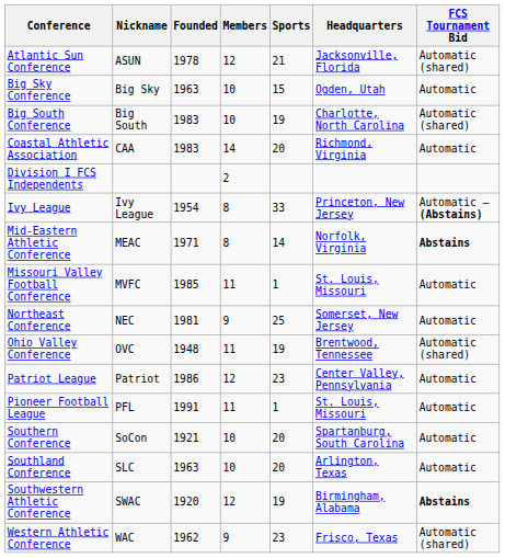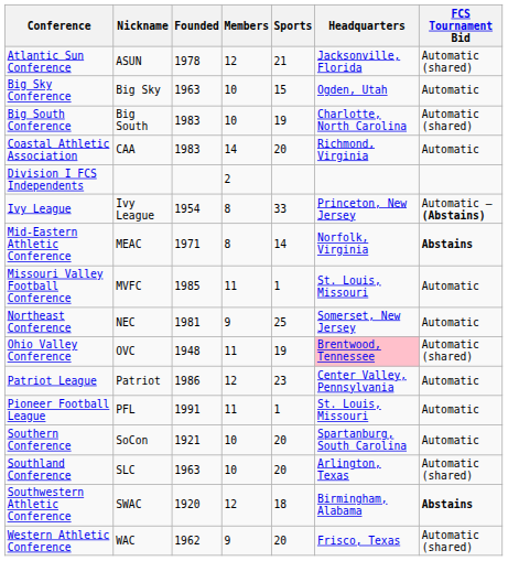 <table class="wikitable sortable">
 <tr>
 <th>Conference</th>
 <th>Nickname</th>
 <th>Founded</th>
 <th>Members</th>
 <th>Sports</th>
 <th>Headquarters</th>
 <th><a href='#'>FCS Tournament</a> Bid</th>
 </tr>
 <tr>
 <td><a href='#'>Atlantic Sun Conference</a></td>
 <td>ASUN</td>
 <td>1978</td>
 <td>12</td>
 <td>21</td>
 <td><a href='#'>Jacksonville, Florida</a></td>
 <td>Automatic (shared)</td>
 </tr>
 <tr>
 <td><a href='#'>Big Sky Conference</a></td>
 <td>Big Sky</td>
 <td>1963</td>
 <td>10</td>
 <td>15</td>
 <td><a href='#'>Ogden, Utah</a></td>
 <td>Automatic</td>
 </tr>
 <tr>
 <td><a href='#'>Big South Conference</a></td>
 <td>Big South</td>
 <td>1983</td>
 <td>10</td>
 <td>19</td>
 <td><a href='#'>Charlotte, North Carolina</a></td>
 <td>Automatic (shared)</td>
 </tr>
 <tr>
 <td><a href='#'>Coastal Athletic Association</a></td>
 <td>CAA</td>
 <td>1983</td>
 <td>14</td>
 <td>20</td>
 <td><a href='#'>Richmond, Virginia</a></td>
 <td>Automatic</td>
 </tr>
 <tr>
 <td><a href='#'>Division I FCS Independents</a></td>
 <td></td>
 <td></td>
 <td>2</td>
 <td></td>
 <td></td>
 <td></td>
 </tr>
 <tr>
 <td><a href='#'>Ivy League</a></td>
 <td>Ivy League</td>
 <td>1954</td>
 <td>8</td>
 <td>33</td>
 <td><a href='#'>Princeton, New Jersey</a></td>
 <td>Automatic – <strong>(Abstains)</strong></td>
 </tr>
 <tr>
 <td><a href='#'>Mid-Eastern Athletic Conference</a></td>
 <td>MEAC</td>
 <td>1971</td>
 <td>8</td>
 <td>14</td>
 <td><a href='#'>Norfolk, Virginia</a></td>
 <td><strong>Abstains</strong></td>
 </tr>
 <tr>
 <td><a href='#'>Missouri Valley Football Conference</a></td>
 <td>MVFC</td>
 <td>1985</td>
 <td>11</td>
 <td>1</td>
 <td><a href='#'>St. Louis, Missouri</a></td>
 <td>Automatic</td>
 </tr>
 <tr>
 <td><a href='#'>Northeast Conference</a></td>
 <td>NEC</td>
 <td>1981</td>
 <td>9</td>
 <td>25</td>
 <td><a href='#'>Somerset, New Jersey</a></td>
 <td>Automatic</td>
 </tr>
 <tr>
 <td><a href='#'>Ohio Valley Conference</a></td>
 <td>OVC</td>
 <td>1948</td>
 <td>11</td>
 <td>19</td>
-<td><a href='#'>Brentwood, Tennessee</a></td>
+<td style="background: pink;"><a href='#'>Brentwood, Tennessee</a></td>
 <td>Automatic (shared)</td>
 </tr>
 <tr>
 <td><a href='#'>Patriot League</a></td>
 <td>Patriot</td>
 <td>1986</td>
 <td>12</td>
 <td>23</td>
 <td><a href='#'>Center Valley, Pennsylvania</a></td>
 <td>Automatic</td>
 </tr>
 <tr>
 <td><a href='#'>Pioneer Football League</a></td>
 <td>PFL</td>
 <td>1991</td>
 <td>11</td>
 <td>1</td>
 <td><a href='#'>St. Louis, Missouri</a></td>
 <td>Automatic</td>
 </tr>
 <tr>
 <td><a href='#'>Southern Conference</a></td>
 <td>SoCon</td>
 <td>1921</td>
 <td>10</td>
 <td>20</td>
 <td><a href='#'>Spartanburg, South Carolina</a></td>
 <td>Automatic</td>
 </tr>
 <tr>
 <td><a href='#'>Southland Conference</a></td>
 <td>SLC</td>
 <td>1963</td>
 <td>10</td>
 <td>20</td>
 <td><a href='#'>Arlington, Texas</a></td>
-<td>Automatic</td>
+<td>Automatic (shared)</td>
 </tr>
 <tr>
 <td><a href='#'>Southwestern Athletic Conference</a></td>
 <td>SWAC</td>
 <td>1920</td>
 <td>12</td>
-<td>19</td>
+<td>18</td>
 <td><a href='#'>Birmingham, Alabama</a></td>
 <td><strong>Abstains</strong></td>
 </tr>
 <tr>
 <td><a href='#'>Western Athletic Conference</a></td>
 <td>WAC</td>
 <td>1962</td>
 <td>9</td>
-<td>23</td>
+<td>20</td>
 <td><a href='#'>Frisco, Texas</a></td>
 <td>Automatic (shared)</td>
 </tr>
 </table>
